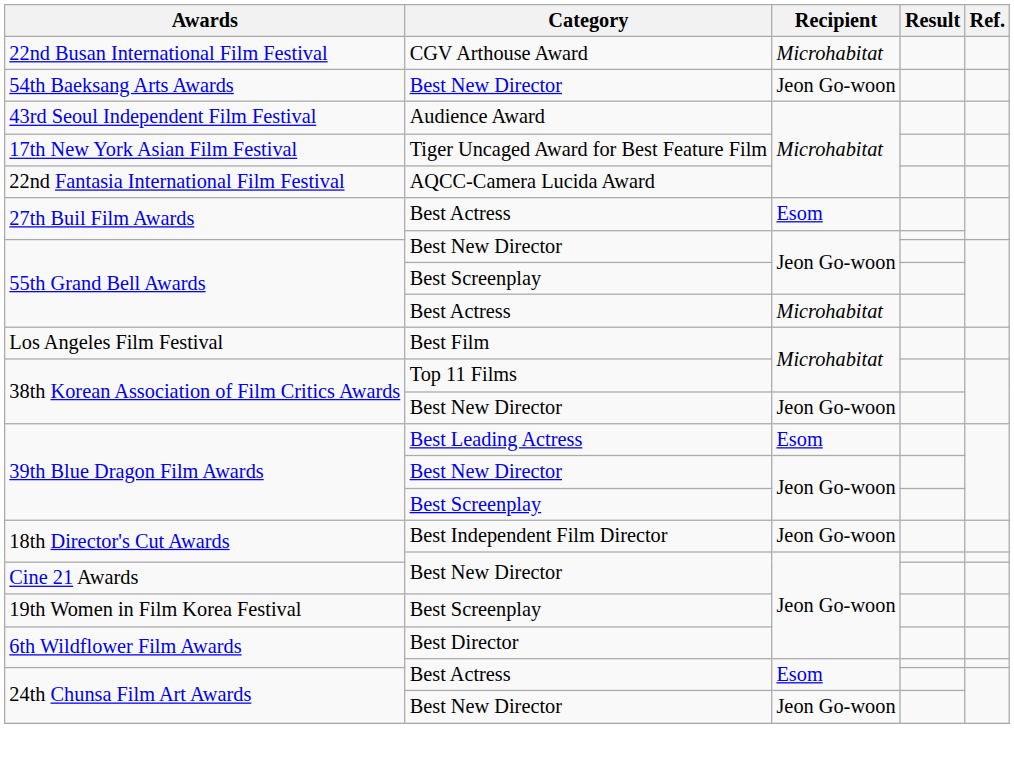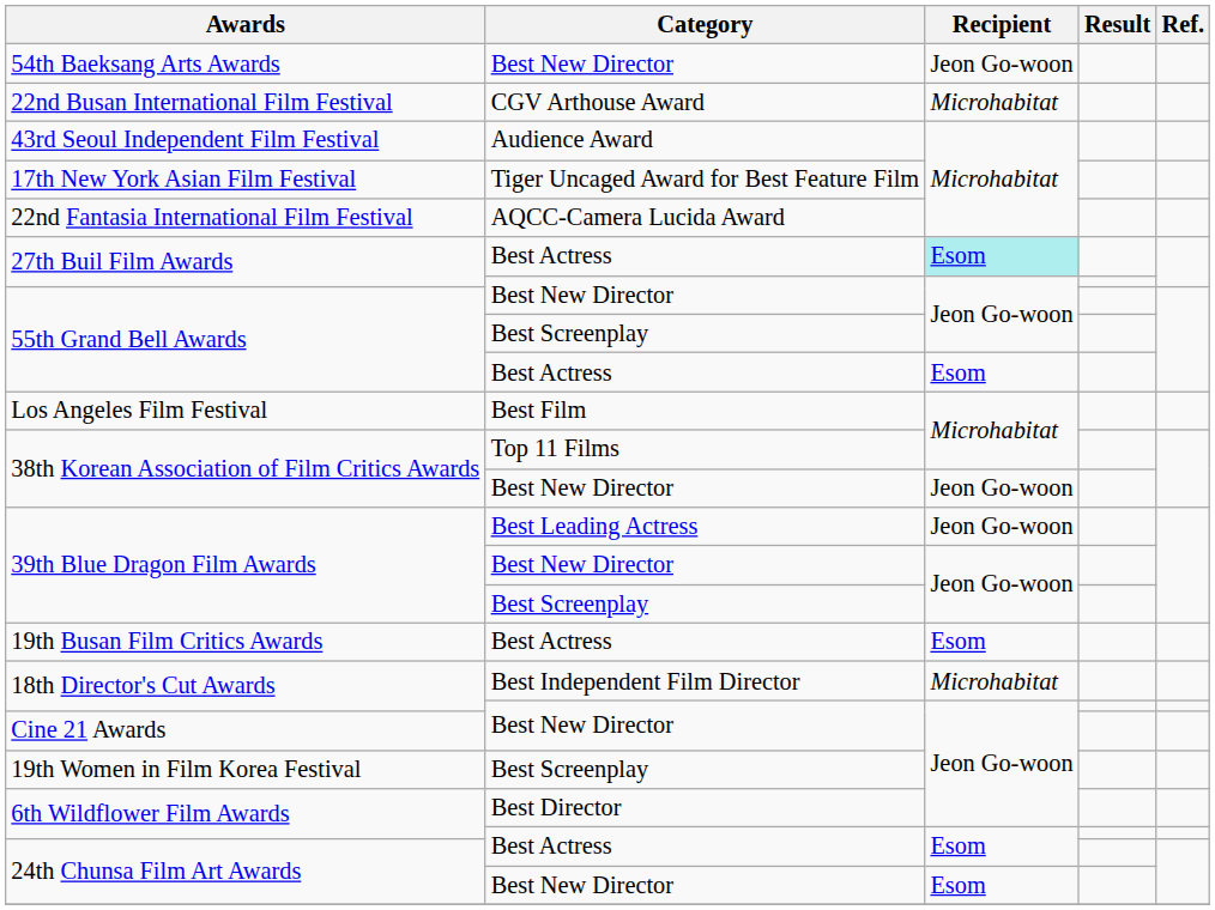 <table class="wikitable sortable">
 <tr>
 <th>Awards</th>
 <th>Category</th>
 <th>Recipient</th>
 <th>Result</th>
 <th>Ref.</th>
 </tr>
 <tr>
-<td><a href='#'>22nd Busan International Film Festival</a></td>
-<td>CGV Arthouse Award</td>
-<td><em>Microhabitat</em></td>
+<td><a href='#'>54th Baeksang Arts Awards</a></td>
+<td><a href='#'>Best New Director</a></td>
+<td>Jeon Go-woon</td>
 <td></td>
 <td></td>
 </tr>
 <tr>
-<td><a href='#'>54th Baeksang Arts Awards</a></td>
-<td><a href='#'>Best New Director</a></td>
-<td>Jeon Go-woon</td>
+<td><a href='#'>22nd Busan International Film Festival</a></td>
+<td>CGV Arthouse Award</td>
+<td><em>Microhabitat</em></td>
 <td></td>
 <td></td>
 </tr>
 <tr>
 <td><a href='#'>43rd Seoul Independent Film Festival</a></td>
 <td>Audience Award</td>
 <td rowspan=3><em>Microhabitat</em></td>
 <td></td>
 <td></td>
 </tr>
 <tr>
 <td><a href='#'>17th New York Asian Film Festival</a></td>
 <td>Tiger Uncaged Award for Best Feature Film</td>
 <td></td>
 <td></td>
 </tr>
 <tr>
 <td>22nd <a href='#'>Fantasia International Film Festival</a></td>
 <td>AQCC-Camera Lucida Award</td>
 <td></td>
 <td></td>
 </tr>
 <tr>
 <td rowspan=2><a href='#'>27th Buil Film Awards</a></td>
 <td>Best Actress</td>
-<td><a href='#'>Esom</a></td>
+<td style="background: paleturquoise;"><a href='#'>Esom</a></td>
 <td></td>
 <td rowspan=2></td>
 </tr>
 <tr>
 <td rowspan=2>Best New Director</td>
 <td rowspan=3>Jeon Go-woon</td>
 <td></td>
 </tr>
 <tr>
 <td rowspan=3><a href='#'>55th Grand Bell Awards</a></td>
 <td></td>
 <td rowspan=3></td>
 </tr>
 <tr>
 <td>Best Screenplay</td>
 <td></td>
 </tr>
 <tr>
 <td>Best Actress</td>
-<td><em>Microhabitat</em></td>
+<td><a href='#'>Esom</a></td>
 <td></td>
 </tr>
 <tr>
 <td>Los Angeles Film Festival</td>
 <td>Best Film</td>
 <td rowspan=2><em>Microhabitat</em></td>
 <td></td>
 <td></td>
 </tr>
 <tr>
 <td rowspan=2>38th <a href='#'>Korean Association of Film Critics Awards</a></td>
 <td>Top 11 Films</td>
 <td></td>
 <td rowspan=2></td>
 </tr>
 <tr>
 <td>Best New Director</td>
 <td>Jeon Go-woon</td>
 <td></td>
 </tr>
 <tr>
 <td rowspan=3><a href='#'>39th Blue Dragon Film Awards</a></td>
 <td><a href='#'>Best Leading Actress</a></td>
-<td><a href='#'>Esom</a></td>
+<td>Jeon Go-woon</td>
 <td></td>
 <td rowspan=3></td>
 </tr>
 <tr>
 <td><a href='#'>Best New Director</a></td>
 <td rowspan=2>Jeon Go-woon</td>
 <td></td>
 </tr>
 <tr>
 <td><a href='#'>Best Screenplay</a></td>
 <td></td>
 </tr>
 <tr>
+<td>19th <a href='#'>Busan Film Critics Awards</a></td>
+<td>Best Actress</td>
+<td><a href='#'>Esom</a></td>
+<td></td>
+<td></td>
+</tr>
+<tr>
 <td rowspan=2>18th <a href='#'>Director's Cut Awards</a></td>
 <td>Best Independent Film Director</td>
-<td>Jeon Go-woon</td>
+<td><em>Microhabitat</em></td>
 <td></td>
 <td></td>
 </tr>
 <tr>
 <td rowspan="2">Best New Director</td>
 <td rowspan=4>Jeon Go-woon</td>
 <td></td>
 <td></td>
 </tr>
 <tr>
 <td><a href='#'>Cine 21</a> Awards</td>
 <td></td>
 <td></td>
 </tr>
 <tr>
 <td>19th Women in Film Korea Festival</td>
 <td>Best Screenplay</td>
 <td></td>
 <td></td>
 </tr>
 <tr>
 <td rowspan="2"><a href='#'>6th Wildflower Film Awards</a></td>
 <td>Best Director</td>
 <td></td>
 <td></td>
 </tr>
 <tr>
 <td rowspan=2>Best Actress</td>
 <td rowspan=2><a href='#'>Esom</a></td>
 <td></td>
 <td></td>
 </tr>
 <tr>
 <td rowspan=2>24th <a href='#'>Chunsa Film Art Awards</a></td>
 <td></td>
 <td rowspan="2"></td>
 </tr>
 <tr>
 <td>Best New Director</td>
-<td>Jeon Go-woon</td>
+<td><a href='#'>Esom</a></td>
 <td></td>
 </tr>
 <tr>
 </tr>
 </table>
